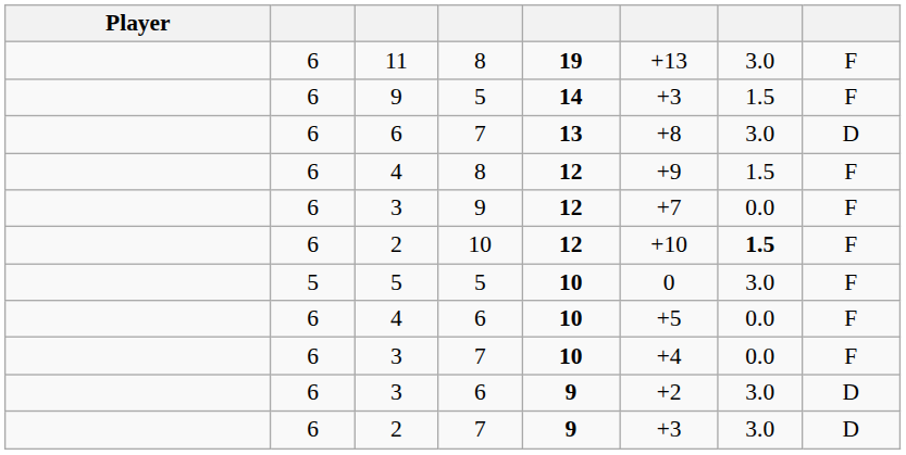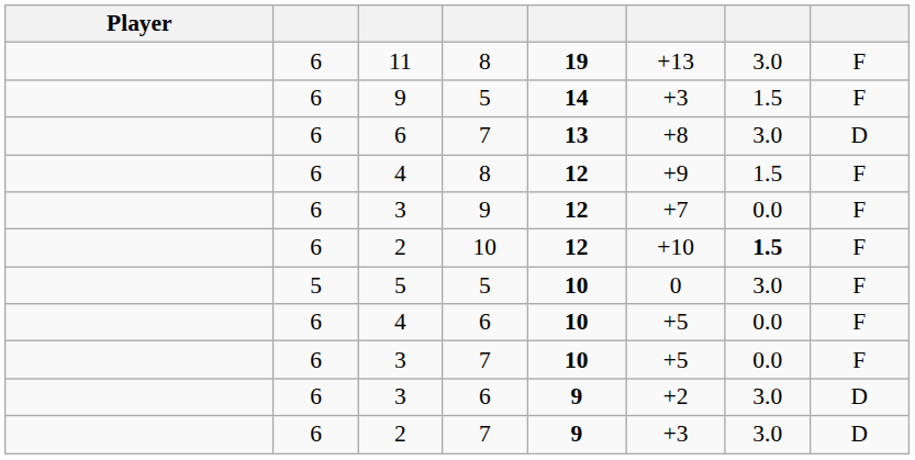 <table class="wikitable sortable" style="text-align:center;">
 <tr>
 <th width="175px">Player</th>
 <th width="50px"></th>
 <th width="50px"></th>
 <th width="50px"></th>
 <th width="60px"></th>
 <th width="60px"></th>
 <th width="50px"></th>
 <th width="60px"></th>
 </tr>
 <tr>
 <td align="left"> </td>
 <td>6</td>
 <td>11</td>
 <td>8</td>
 <td><strong>19</strong></td>
 <td>+13</td>
 <td>3.0</td>
 <td>F</td>
 </tr>
 <tr>
 <td align="left"> </td>
 <td>6</td>
 <td>9</td>
 <td>5</td>
 <td><strong>14</strong></td>
 <td>+3</td>
 <td>1.5</td>
 <td>F</td>
 </tr>
 <tr>
 <td align="left"> </td>
 <td>6</td>
 <td>6</td>
 <td>7</td>
 <td><strong>13</strong></td>
 <td>+8</td>
 <td>3.0</td>
 <td>D</td>
 </tr>
 <tr>
 <td align="left"> </td>
 <td>6</td>
 <td>4</td>
 <td>8</td>
 <td><strong>12</strong></td>
 <td>+9</td>
 <td>1.5</td>
 <td>F</td>
 </tr>
 <tr>
 <td align="left"> </td>
 <td>6</td>
 <td>3</td>
 <td>9</td>
 <td><strong>12</strong></td>
 <td>+7</td>
 <td>0.0</td>
 <td>F</td>
 </tr>
 <tr>
 <td align="left"> </td>
 <td>6</td>
 <td>2</td>
 <td>10</td>
 <td><strong>12</strong></td>
 <td>+10</td>
 <td><strong>1.5</strong></td>
 <td>F</td>
 </tr>
 <tr>
 <td align="left"> </td>
 <td>5</td>
 <td>5</td>
 <td>5</td>
 <td><strong>10</strong></td>
 <td>0</td>
 <td>3.0</td>
 <td>F</td>
 </tr>
 <tr>
 <td align="left"> </td>
 <td>6</td>
 <td>4</td>
 <td>6</td>
 <td><strong>10</strong></td>
 <td>+5</td>
 <td>0.0</td>
 <td>F</td>
 </tr>
 <tr>
 <td align="left"> </td>
 <td>6</td>
 <td>3</td>
 <td>7</td>
 <td><strong>10</strong></td>
-<td>+4</td>
+<td>+5</td>
 <td>0.0</td>
 <td>F</td>
 </tr>
 <tr>
 <td align="left"> </td>
 <td>6</td>
 <td>3</td>
 <td>6</td>
 <td><strong>9</strong></td>
 <td>+2</td>
 <td>3.0</td>
 <td>D</td>
 </tr>
 <tr>
 <td align="left"> </td>
 <td>6</td>
 <td>2</td>
 <td>7</td>
 <td><strong>9</strong></td>
 <td>+3</td>
 <td>3.0</td>
 <td>D</td>
 </tr>
 </table>
